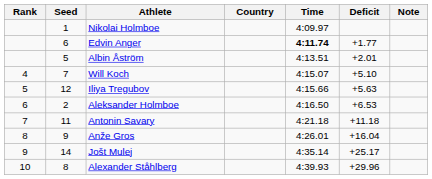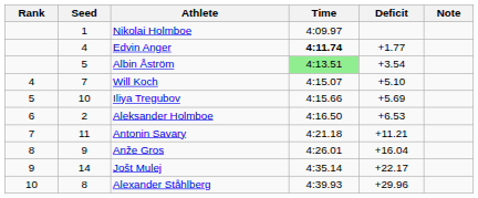 <table class="wikitable sortable" style="text-align:center" width=55%>
 <tr>
 <th>Rank</th>
 <th>Seed</th>
 <th>Athlete</th>
-<th>Country</th>
 <th>Time</th>
 <th>Deficit</th>
 <th>Note</th>
 </tr>
 <tr>
 <td></td>
 <td>1</td>
 <td align=left><a href='#'>Nikolai Holmboe</a></td>
-<td align=left></td>
 <td>4:09.97</td>
 <td></td>
 <td></td>
 </tr>
 <tr>
 <td></td>
-<td>6</td>
+<td>4</td>
 <td align=left><a href='#'>Edvin Anger</a></td>
-<td align=left></td>
 <td><strong>4:11.74</strong></td>
 <td>+1.77</td>
 <td></td>
 </tr>
 <tr>
 <td></td>
 <td>5</td>
 <td align=left><a href='#'>Albin Åström</a></td>
-<td align=left></td>
-<td>4:13.51</td>
-<td>+2.01</td>
+<td style="background: lightgreen;">4:13.51</td>
+<td>+3.54</td>
 <td></td>
 </tr>
 <tr>
 <td>4</td>
 <td>7</td>
 <td align=left><a href='#'>Will Koch</a></td>
-<td align=left></td>
 <td>4:15.07</td>
 <td>+5.10</td>
 <td></td>
 </tr>
 <tr>
 <td>5</td>
-<td>12</td>
+<td>10</td>
 <td align=left><a href='#'>Iliya Tregubov</a></td>
-<td align=left></td>
 <td>4:15.66</td>
-<td>+5.63</td>
+<td>+5.69</td>
 <td></td>
 </tr>
 <tr>
 <td>6</td>
 <td>2</td>
 <td align=left><a href='#'>Aleksander Holmboe</a></td>
-<td align=left></td>
 <td>4:16.50</td>
 <td>+6.53</td>
 <td></td>
 </tr>
 <tr>
 <td>7</td>
 <td>11</td>
 <td align=left><a href='#'>Antonin Savary</a></td>
-<td align=left></td>
 <td>4:21.18</td>
-<td>+11.18</td>
+<td>+11.21</td>
 <td></td>
 </tr>
 <tr>
 <td>8</td>
 <td>9</td>
 <td align=left><a href='#'>Anže Gros</a></td>
-<td align=left></td>
 <td>4:26.01</td>
 <td>+16.04</td>
 <td></td>
 </tr>
 <tr>
 <td>9</td>
 <td>14</td>
 <td align=left><a href='#'>Jošt Mulej</a></td>
-<td align=left></td>
 <td>4:35.14</td>
-<td>+25.17</td>
+<td>+22.17</td>
 <td></td>
 </tr>
 <tr>
 <td>10</td>
 <td>8</td>
 <td align=left><a href='#'>Alexander Ståhlberg</a></td>
-<td align=left></td>
 <td>4:39.93</td>
 <td>+29.96</td>
 <td></td>
 </tr>
 </table>
